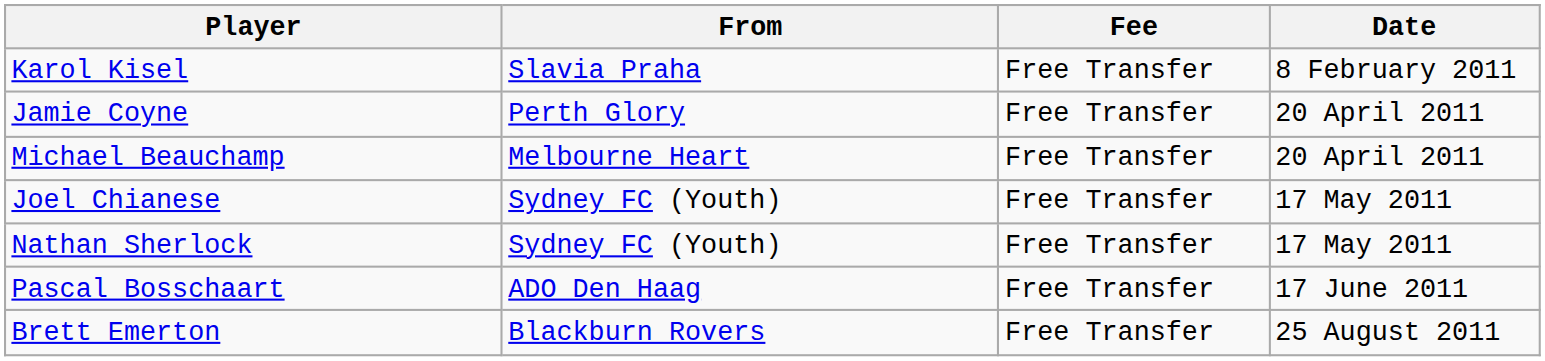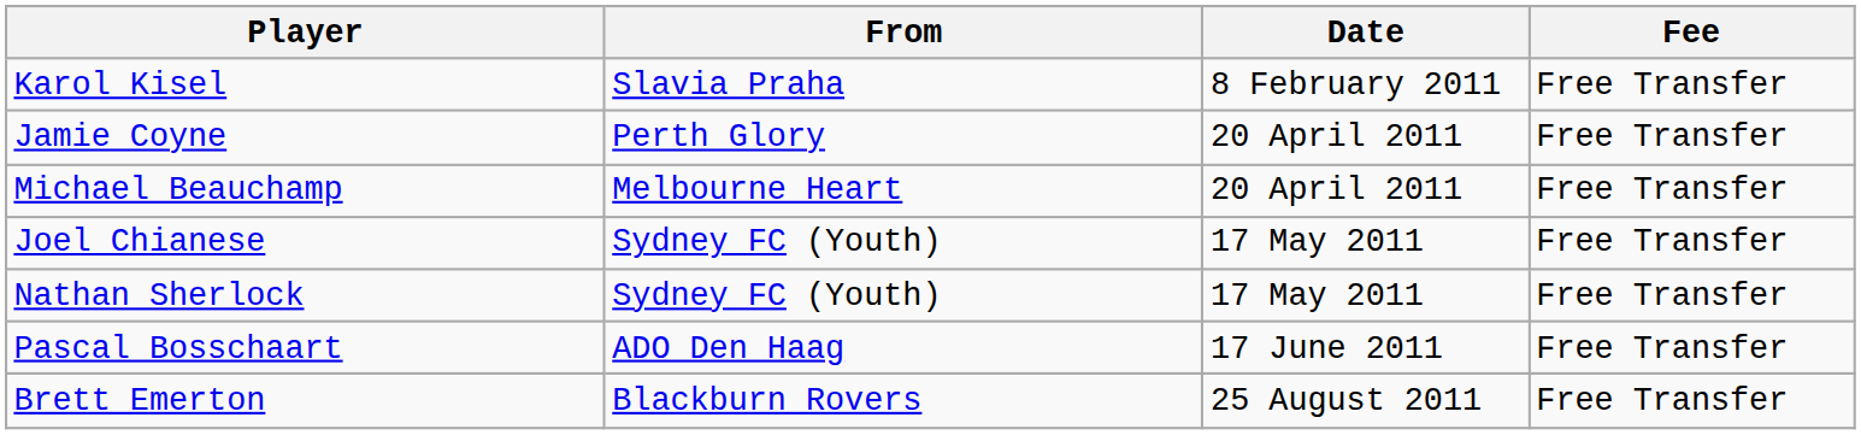 <table class="wikitable sortable">
 <tr>
 <th style="width:235px;"><strong>Player</strong></th>
 <th style="width:235px;"><strong>From</strong></th>
+<th style="width:125px;"><strong>Date</strong></th>
 <th style="width:125px;"><strong>Fee</strong></th>
-<th style="width:125px;"><strong>Date</strong></th>
 </tr>
 <tr>
 <td> <a href='#'>Karol Kisel</a></td>
 <td> <a href='#'>Slavia Praha</a></td>
+<td>8 February 2011</td>
 <td>Free Transfer</td>
-<td>8 February 2011</td>
 </tr>
 <tr>
 <td> <a href='#'>Jamie Coyne</a></td>
 <td> <a href='#'>Perth Glory</a></td>
+<td>20 April 2011</td>
 <td>Free Transfer</td>
-<td>20 April 2011</td>
 </tr>
 <tr>
 <td> <a href='#'>Michael Beauchamp</a></td>
 <td> <a href='#'>Melbourne Heart</a></td>
+<td>20 April 2011</td>
 <td>Free Transfer</td>
-<td>20 April 2011</td>
 </tr>
 <tr>
 <td> <a href='#'>Joel Chianese</a></td>
 <td> <a href='#'>Sydney FC</a> (Youth)</td>
+<td>17 May 2011</td>
 <td>Free Transfer</td>
-<td>17 May 2011</td>
 </tr>
 <tr>
 <td> <a href='#'>Nathan Sherlock</a></td>
 <td> <a href='#'>Sydney FC</a> (Youth)</td>
+<td>17 May 2011</td>
 <td>Free Transfer</td>
-<td>17 May 2011</td>
 </tr>
 <tr>
 <td> <a href='#'>Pascal Bosschaart</a></td>
 <td> <a href='#'>ADO Den Haag</a></td>
+<td>17 June 2011</td>
 <td>Free Transfer</td>
-<td>17 June 2011</td>
 </tr>
 <tr>
 <td> <a href='#'>Brett Emerton</a></td>
 <td> <a href='#'>Blackburn Rovers</a></td>
+<td>25 August 2011</td>
 <td>Free Transfer</td>
-<td>25 August 2011</td>
 </tr>
 </table>
